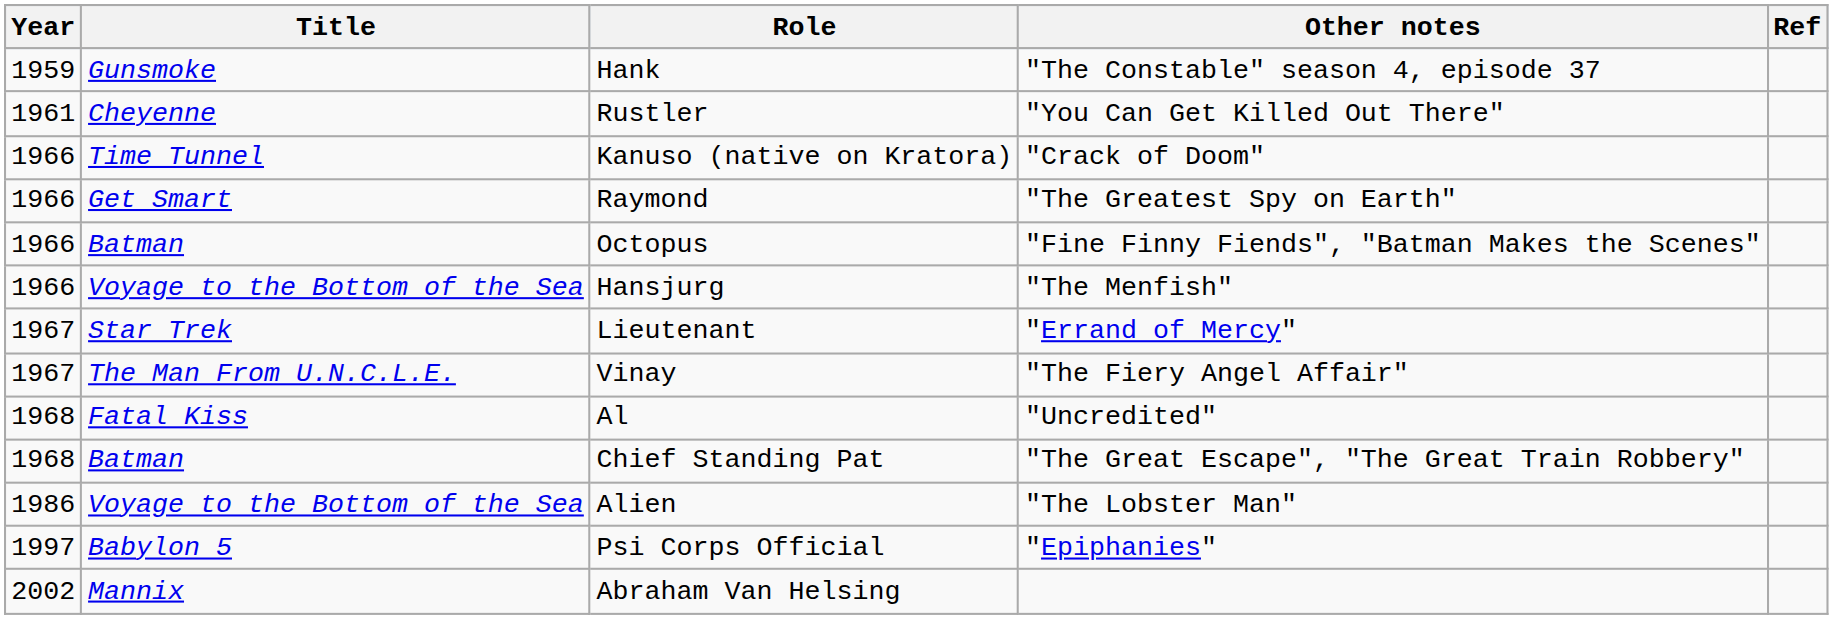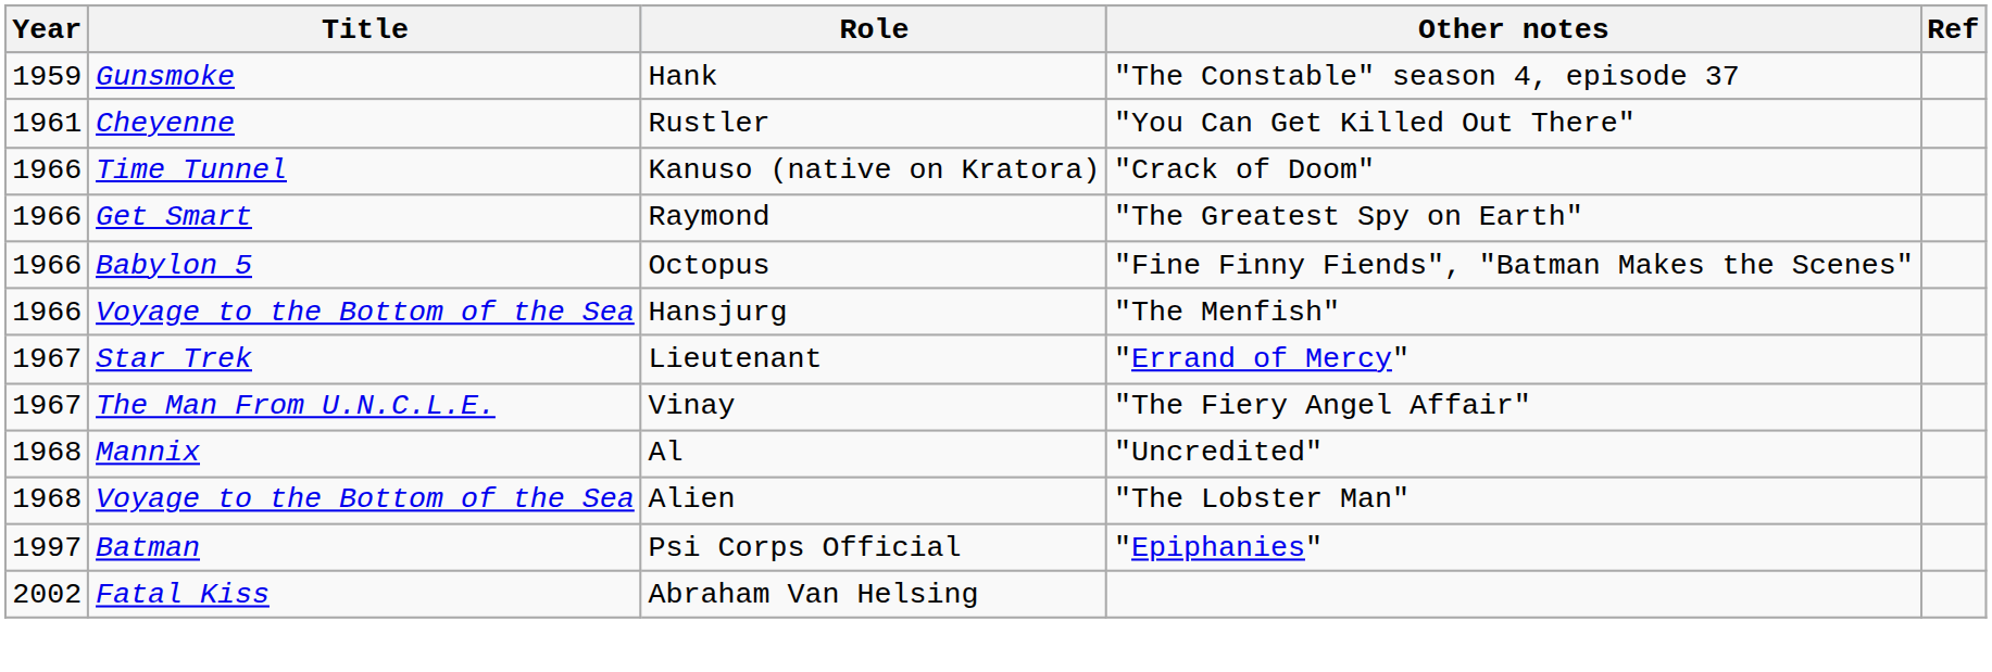 <table class="wikitable">
 <tr style="background:#b0c4de; text-align:center;">
 <th>Year</th>
 <th>Title</th>
 <th>Role</th>
 <th>Other notes</th>
 <th>Ref</th>
 </tr>
 <tr>
 <td>1959</td>
 <td><em><a href='#'>Gunsmoke</a></em></td>
 <td>Hank</td>
 <td>"The Constable" season 4, episode 37</td>
 <td></td>
 </tr>
 <tr>
 <td>1961</td>
 <td><em><a href='#'>Cheyenne</a></em></td>
 <td>Rustler</td>
 <td>"You Can Get Killed Out There"</td>
 <td></td>
 </tr>
 <tr>
 <td>1966</td>
 <td><em><a href='#'>Time Tunnel</a></em></td>
 <td>Kanuso (native on Kratora)</td>
 <td>"Crack of Doom"</td>
 <td></td>
 </tr>
 <tr>
 <td>1966</td>
 <td><em><a href='#'>Get Smart</a></em></td>
 <td>Raymond</td>
 <td>"The Greatest Spy on Earth"</td>
 <td></td>
 </tr>
 <tr>
 <td>1966</td>
-<td><em><a href='#'>Batman</a></em></td>
+<td><em><a href='#'>Babylon 5</a></em></td>
 <td>Octopus</td>
 <td>"Fine Finny Fiends", "Batman Makes the Scenes"</td>
 <td></td>
 </tr>
 <tr>
 <td>1966</td>
 <td><em><a href='#'>Voyage to the Bottom of the Sea</a></em></td>
 <td>Hansjurg</td>
 <td>"The Menfish"</td>
 <td></td>
 </tr>
 <tr>
 <td>1967</td>
 <td><em><a href='#'>Star Trek</a></em></td>
 <td>Lieutenant</td>
 <td>"<a href='#'>Errand of Mercy</a>"</td>
 <td></td>
 </tr>
 <tr>
 <td>1967</td>
 <td><em><a href='#'>The Man From U.N.C.L.E.</a></em></td>
 <td>Vinay</td>
 <td>"The Fiery Angel Affair"</td>
 <td></td>
 </tr>
 <tr>
 <td>1968</td>
-<td><em><a href='#'>Fatal Kiss</a></em></td>
+<td><em><a href='#'>Mannix</a></em></td>
 <td>Al</td>
 <td>"Uncredited"</td>
 <td></td>
 </tr>
 <tr>
 <td>1968</td>
-<td><em><a href='#'>Batman</a></em></td>
-<td>Chief Standing Pat</td>
-<td>"The Great Escape", "The Great Train Robbery"</td>
-<td></td>
-</tr>
-<tr>
-<td>1986</td>
 <td><em><a href='#'>Voyage to the Bottom of the Sea</a></em></td>
 <td>Alien</td>
 <td>"The Lobster Man"</td>
 <td></td>
 </tr>
 <tr>
 <td>1997</td>
-<td><em><a href='#'>Babylon 5</a></em></td>
+<td><em><a href='#'>Batman</a></em></td>
 <td>Psi Corps Official</td>
 <td>"<a href='#'>Epiphanies</a>"</td>
 <td></td>
 </tr>
 <tr>
 <td>2002</td>
-<td><em><a href='#'>Mannix</a></em></td>
+<td><em><a href='#'>Fatal Kiss</a></em></td>
 <td>Abraham Van Helsing</td>
 <td></td>
 <td></td>
 </tr>
 </table>
